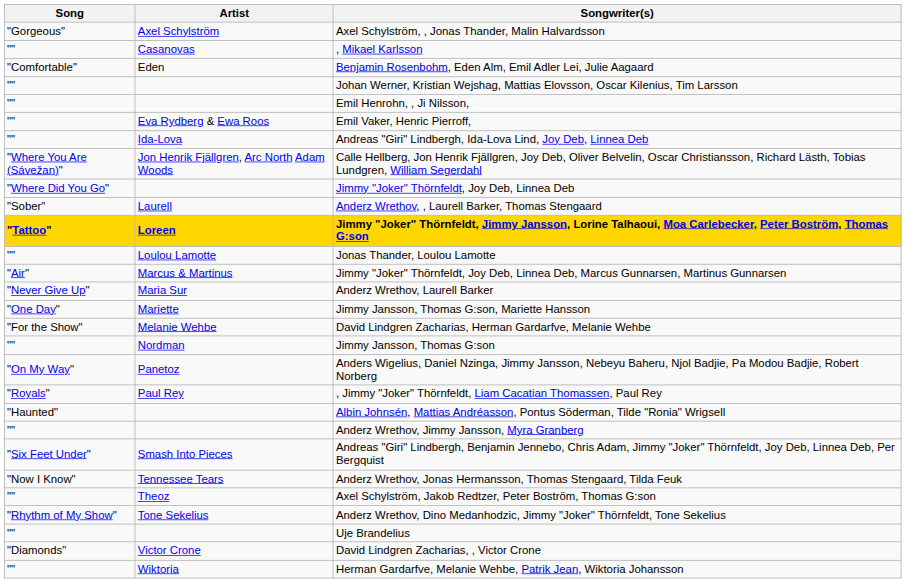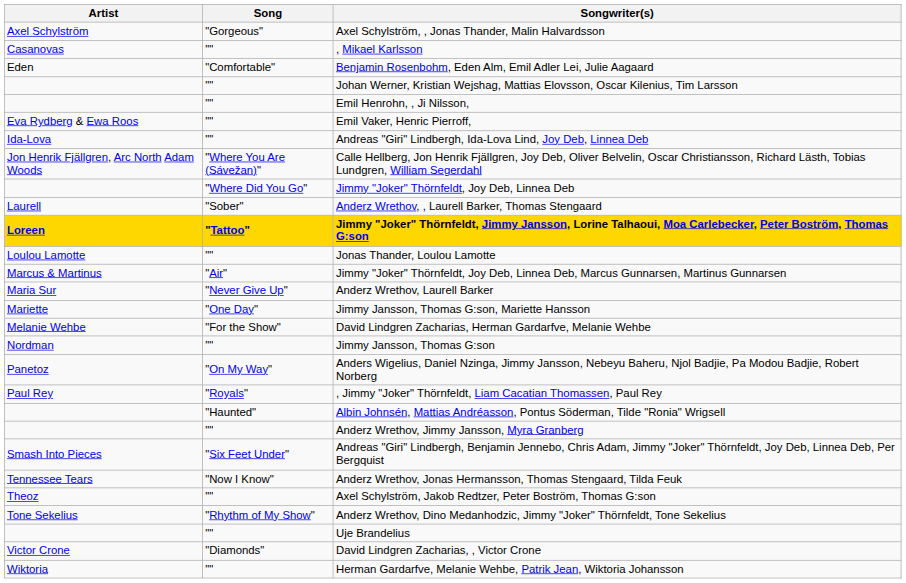 <table class="sortable wikitable" width="100%" style="margin: 1em auto 1em auto;">
 <tr>
+<th>Artist</th>
 <th>Song</th>
-<th>Artist</th>
 <th>Songwriter(s)</th>
 </tr>
 <tr>
+<td><a href='#'>Axel Schylström</a></td>
 <td>"Gorgeous"</td>
-<td><a href='#'>Axel Schylström</a></td>
 <td>Axel Schylström, , Jonas Thander, Malin Halvardsson</td>
 </tr>
 <tr>
+<td><a href='#'>Casanovas</a></td>
 <td>""</td>
-<td><a href='#'>Casanovas</a></td>
 <td>, <a href='#'>Mikael Karlsson</a></td>
 </tr>
 <tr>
+<td>Eden</td>
 <td>"Comfortable"</td>
-<td>Eden</td>
 <td><a href='#'>Benjamin Rosenbohm</a>, Eden Alm, Emil Adler Lei, Julie Aagaard</td>
 </tr>
 <tr>
+<td></td>
 <td>""</td>
-<td></td>
 <td>Johan Werner, Kristian Wejshag, Mattias Elovsson, Oscar Kilenius, Tim Larsson</td>
 </tr>
 <tr>
+<td></td>
 <td>""</td>
-<td></td>
 <td>Emil Henrohn, , Ji Nilsson, </td>
 </tr>
 <tr>
+<td><a href='#'>Eva Rydberg</a> & <a href='#'>Ewa Roos</a></td>
 <td>""</td>
-<td><a href='#'>Eva Rydberg</a> & <a href='#'>Ewa Roos</a></td>
 <td>Emil Vaker, Henric Pierroff, </td>
 </tr>
 <tr>
+<td><a href='#'>Ida-Lova</a></td>
 <td>""</td>
-<td><a href='#'>Ida-Lova</a></td>
 <td>Andreas "Giri" Lindbergh, Ida-Lova Lind, <a href='#'>Joy Deb</a>, <a href='#'>Linnea Deb</a></td>
 </tr>
 <tr>
+<td><a href='#'>Jon Henrik Fjällgren</a>, <a href='#'>Arc North</a>  <a href='#'>Adam Woods</a></td>
 <td>"<a href='#'>Where You Are (<span>Sávežan</span>)</a>"</td>
-<td><a href='#'>Jon Henrik Fjällgren</a>, <a href='#'>Arc North</a>  <a href='#'>Adam Woods</a></td>
 <td>Calle Hellberg, Jon Henrik Fjällgren, Joy Deb, Oliver Belvelin, Oscar Christiansson, Richard Lästh, Tobias Lundgren, <a href='#'>William Segerdahl</a></td>
 </tr>
 <tr>
+<td></td>
 <td>"<a href='#'>Where Did You Go</a>"</td>
-<td></td>
 <td><a href='#'>Jimmy "Joker" Thörnfeldt</a>, Joy Deb, Linnea Deb</td>
 </tr>
 <tr>
+<td><a href='#'>Laurell</a></td>
 <td>"Sober"</td>
-<td><a href='#'>Laurell</a></td>
 <td><a href='#'>Anderz Wrethov</a>, , Laurell Barker, Thomas Stengaard</td>
 </tr>
 <tr style="background:gold; font-weight:bold;">
+<td><a href='#'>Loreen</a></td>
 <td>"<a href='#'>Tattoo</a>"</td>
-<td><a href='#'>Loreen</a></td>
 <td>Jimmy "Joker" Thörnfeldt, <a href='#'>Jimmy Jansson</a>, Lorine Talhaoui, <a href='#'>Moa Carlebecker</a>, <a href='#'>Peter Boström</a>, <a href='#'>Thomas G:son</a></td>
 </tr>
 <tr>
+<td><a href='#'>Loulou Lamotte</a></td>
 <td>""</td>
-<td><a href='#'>Loulou Lamotte</a></td>
 <td>Jonas Thander, Loulou Lamotte</td>
 </tr>
 <tr>
+<td><a href='#'>Marcus & Martinus</a></td>
 <td>"<a href='#'>Air</a>"</td>
-<td><a href='#'>Marcus & Martinus</a></td>
 <td>Jimmy "Joker" Thörnfeldt, Joy Deb, Linnea Deb, Marcus Gunnarsen, Martinus Gunnarsen</td>
 </tr>
 <tr>
+<td><a href='#'>Maria Sur</a></td>
 <td>"<a href='#'>Never Give Up</a>"</td>
-<td><a href='#'>Maria Sur</a></td>
 <td>Anderz Wrethov, Laurell Barker</td>
 </tr>
 <tr>
+<td><a href='#'>Mariette</a></td>
 <td>"<a href='#'>One Day</a>"</td>
-<td><a href='#'>Mariette</a></td>
 <td>Jimmy Jansson, Thomas G:son, Mariette Hansson</td>
 </tr>
 <tr>
+<td><a href='#'>Melanie Wehbe</a></td>
 <td>"For the Show"</td>
-<td><a href='#'>Melanie Wehbe</a></td>
 <td>David Lindgren Zacharias, Herman Gardarfve, Melanie Wehbe</td>
 </tr>
 <tr>
+<td><a href='#'>Nordman</a></td>
 <td>""</td>
-<td><a href='#'>Nordman</a></td>
 <td>Jimmy Jansson, Thomas G:son</td>
 </tr>
 <tr>
+<td><a href='#'>Panetoz</a></td>
 <td>"<a href='#'>On My Way</a>"</td>
-<td><a href='#'>Panetoz</a></td>
 <td>Anders Wigelius, Daniel Nzinga, Jimmy Jansson, Nebeyu Baheru, Njol Badjie, Pa Modou Badjie, Robert Norberg</td>
 </tr>
 <tr>
+<td><a href='#'>Paul Rey</a></td>
 <td>"<a href='#'>Royals</a>"</td>
-<td><a href='#'>Paul Rey</a></td>
 <td>, Jimmy "Joker" Thörnfeldt, <a href='#'>Liam Cacatian Thomassen</a>, Paul Rey</td>
 </tr>
 <tr>
+<td></td>
 <td>"Haunted"</td>
-<td></td>
 <td><a href='#'>Albin Johnsén</a>, <a href='#'>Mattias Andréasson</a>, Pontus Söderman, Tilde "Ronia" Wrigsell</td>
 </tr>
 <tr>
+<td></td>
 <td>""</td>
-<td></td>
 <td>Anderz Wrethov, Jimmy Jansson, <a href='#'>Myra Granberg</a></td>
 </tr>
 <tr>
+<td><a href='#'>Smash Into Pieces</a></td>
 <td>"<a href='#'>Six Feet Under</a>"</td>
-<td><a href='#'>Smash Into Pieces</a></td>
 <td>Andreas "Giri" Lindbergh, Benjamin Jennebo, Chris Adam, Jimmy "Joker" Thörnfeldt, Joy Deb, Linnea Deb, Per Bergquist</td>
 </tr>
 <tr>
+<td><a href='#'>Tennessee Tears</a></td>
 <td>"Now I Know"</td>
-<td><a href='#'>Tennessee Tears</a></td>
 <td>Anderz Wrethov, Jonas Hermansson, Thomas Stengaard, Tilda Feuk</td>
 </tr>
 <tr>
+<td><a href='#'>Theoz</a></td>
 <td>""</td>
-<td><a href='#'>Theoz</a></td>
 <td>Axel Schylström, Jakob Redtzer, Peter Boström, Thomas G:son</td>
 </tr>
 <tr>
+<td><a href='#'>Tone Sekelius</a></td>
 <td>"<a href='#'>Rhythm of My Show</a>"</td>
-<td><a href='#'>Tone Sekelius</a></td>
 <td>Anderz Wrethov, Dino Medanhodzic, Jimmy "Joker" Thörnfeldt, Tone Sekelius</td>
 </tr>
 <tr>
+<td></td>
 <td>""</td>
-<td></td>
 <td>Uje Brandelius</td>
 </tr>
 <tr>
+<td><a href='#'>Victor Crone</a></td>
 <td>"Diamonds"</td>
-<td><a href='#'>Victor Crone</a></td>
 <td>David Lindgren Zacharias, , Victor Crone</td>
 </tr>
 <tr>
+<td><a href='#'>Wiktoria</a></td>
 <td>""</td>
-<td><a href='#'>Wiktoria</a></td>
 <td>Herman Gardarfve, Melanie Wehbe, <a href='#'>Patrik Jean</a>, Wiktoria Johansson</td>
 </tr>
 </table>
